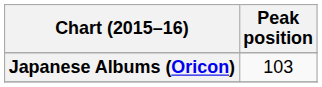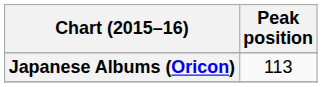 <table class="wikitable sortable plainrowheaders" style="text-align:center">
 <tr>
 <th scope="col">Chart (2015–16)</th>
 <th scope="col">Peak<br> position</th>
 </tr>
 <tr>
 </tr>
 <tr>
 </tr>
 <tr>
 </tr>
 <tr>
 </tr>
 <tr>
 </tr>
 <tr>
 </tr>
 <tr>
 </tr>
 <tr>
 </tr>
 <tr>
 </tr>
 <tr>
 </tr>
 <tr>
 </tr>
 <tr>
 <th scope="row">Japanese Albums (<a href='#'>Oricon</a>)</th>
-<td>103</td>
+<td>113</td>
 </tr>
 <tr>
 </tr>
 <tr>
 </tr>
 <tr>
 </tr>
 <tr>
 </tr>
 <tr>
 </tr>
 </table>
